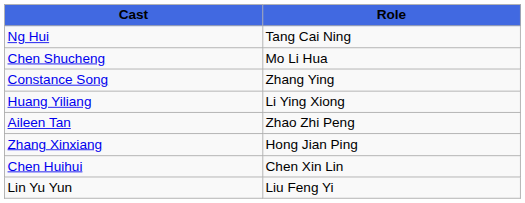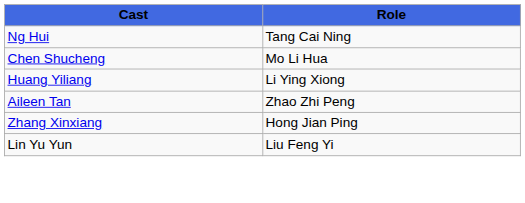 <table class="wikitable">
 <tr>
 <th style="background:RoyalBlue; width:17%">Cast</th>
 <th style="background:RoyalBlue; width:17%">Role</th>
 </tr>
 <tr>
 <td><a href='#'>Ng Hui</a></td>
 <td>Tang Cai Ning</td>
 </tr>
 <tr>
 <td><a href='#'>Chen Shucheng</a></td>
 <td>Mo Li Hua</td>
 </tr>
 <tr>
-<td><a href='#'>Constance Song</a></td>
-<td>Zhang Ying</td>
-</tr>
-<tr>
 <td><a href='#'>Huang Yiliang</a></td>
 <td>Li Ying Xiong</td>
 </tr>
 <tr>
 <td><a href='#'>Aileen Tan</a></td>
 <td>Zhao Zhi Peng</td>
 </tr>
 <tr>
 <td><a href='#'>Zhang Xinxiang</a></td>
 <td>Hong Jian Ping</td>
 </tr>
 <tr>
-<td><a href='#'>Chen Huihui</a></td>
-<td>Chen Xin Lin</td>
-</tr>
-<tr>
 <td>Lin Yu Yun</td>
 <td>Liu Feng Yi</td>
 </tr>
 </table>
